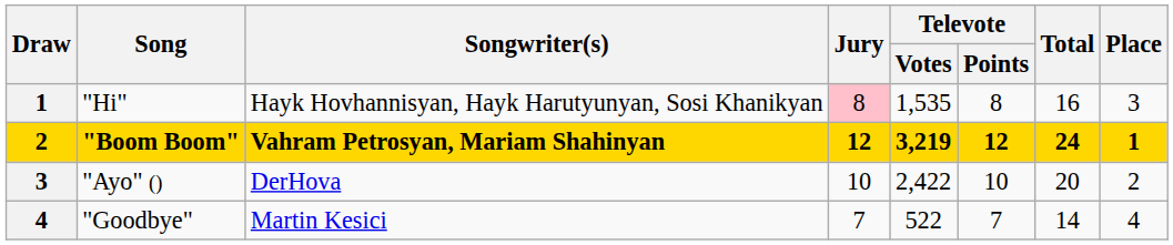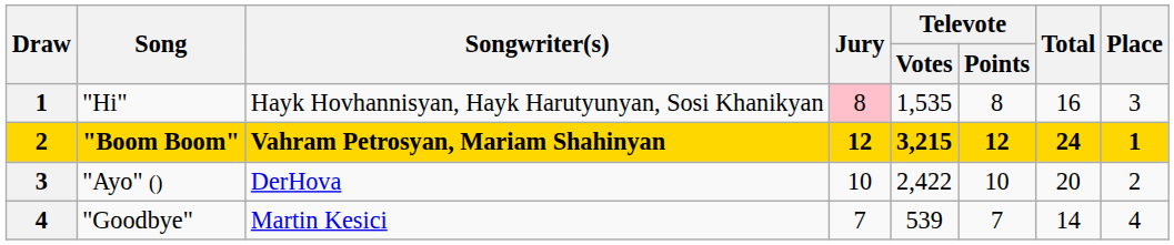 <table class="wikitable sortable plainrowheaders" style="margin: 1em auto 1em auto; text-align:center">
 <tr>
 <th rowspan="2">Draw</th>
 <th rowspan="2">Song</th>
 <th rowspan="2">Songwriter(s)</th>
 <th rowspan="2">Jury</th>
 <th colspan="2">Televote</th>
 <th rowspan="2">Total</th>
 <th rowspan="2">Place</th>
 </tr>
 <tr>
 <th>Votes</th>
 <th>Points</th>
 </tr>
 <tr>
 <th scope="row" style="text-align:center;">1</th>
 <td align="left">"Hi"</td>
 <td align="left">Hayk Hovhannisyan, Hayk Harutyunyan, Sosi Khanikyan</td>
 <td style="background: pink;">8</td>
 <td>1,535</td>
 <td>8</td>
 <td>16</td>
 <td>3</td>
 </tr>
 <tr style="font-weight:bold; background:gold;">
 <th scope="row" style="text-align:center; font-weight:bold; background:gold">2</th>
 <td align="left">"Boom Boom"</td>
 <td align="left">Vahram Petrosyan, Mariam Shahinyan</td>
 <td>12</td>
-<td>3,219</td>
+<td>3,215</td>
 <td>12</td>
 <td>24</td>
 <td>1</td>
 </tr>
 <tr>
 <th scope="row" style="text-align:center;">3</th>
 <td align="left">"Ayo" <small>()</small></td>
 <td align="left"><a href='#'>DerHova</a></td>
 <td>10</td>
 <td>2,422</td>
 <td>10</td>
 <td>20</td>
 <td>2</td>
 </tr>
 <tr>
 <th scope="row" style="text-align:center;">4</th>
 <td align="left">"Goodbye"</td>
 <td align="left"><a href='#'>Martin Kesici</a></td>
 <td>7</td>
-<td>522</td>
+<td>539</td>
 <td>7</td>
 <td>14</td>
 <td>4</td>
 </tr>
 </table>
